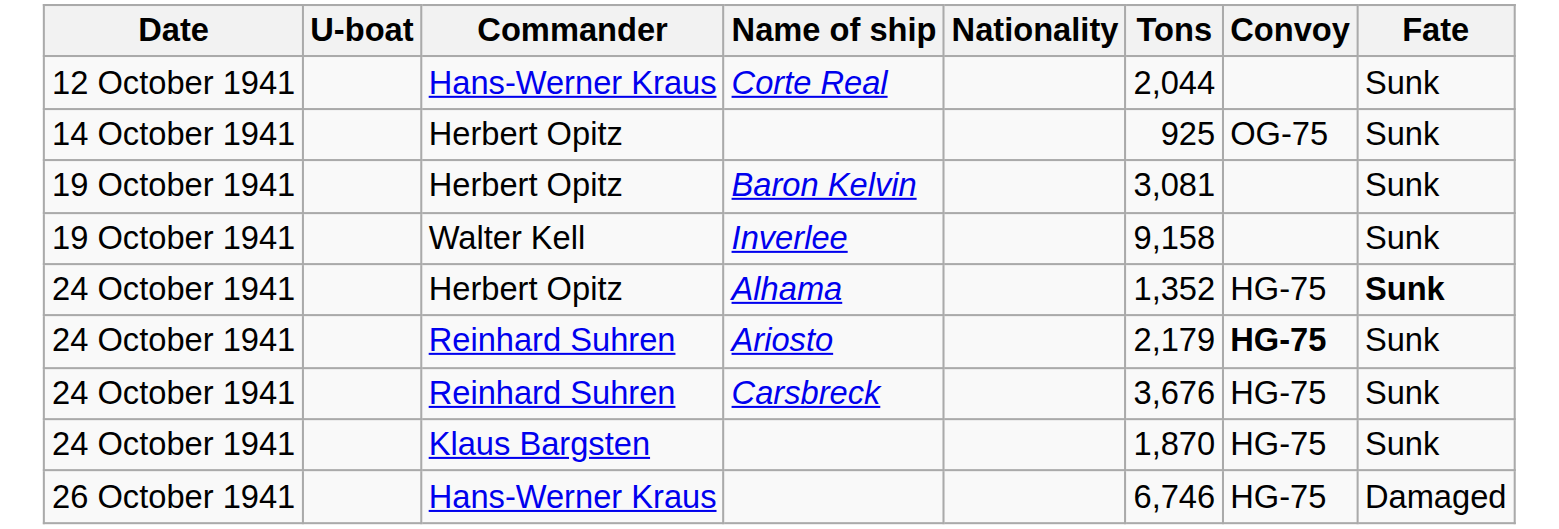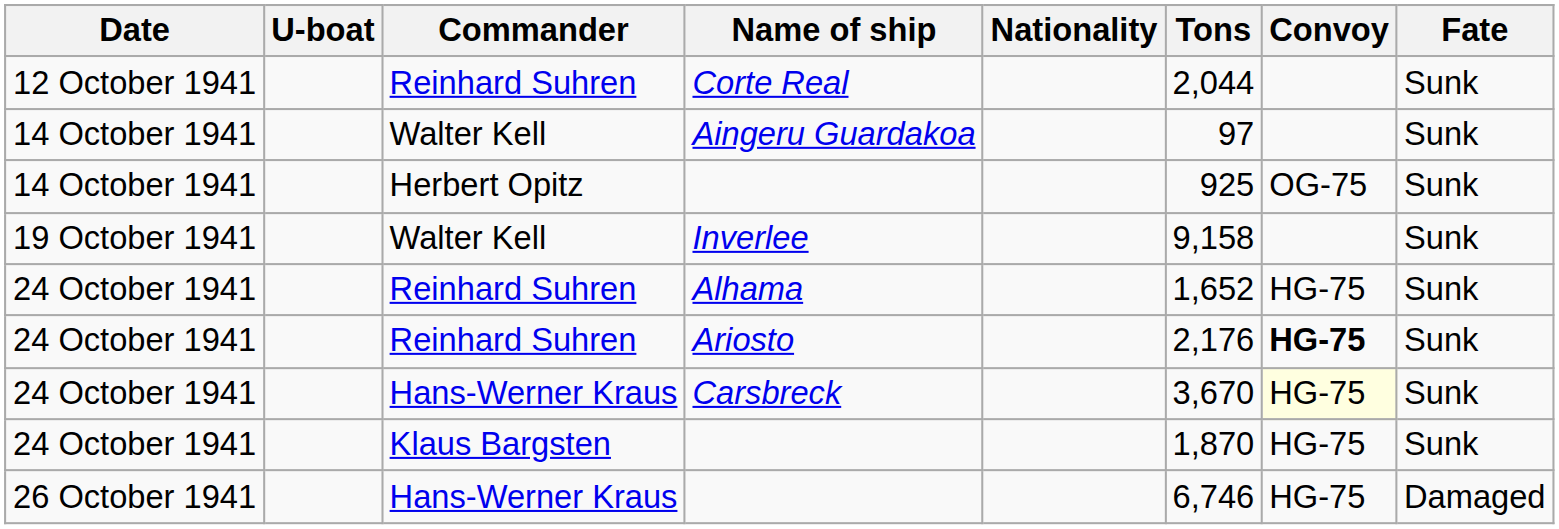 <table class="wikitable sortable" style="margin: 1em auto 1em auto;" style="margin: 1em auto 1em auto;">
 <tr>
 <th>Date</th>
 <th>U-boat</th>
 <th>Commander</th>
 <th>Name of ship</th>
 <th>Nationality</th>
 <th>Tons</th>
 <th>Convoy</th>
 <th>Fate</th>
 </tr>
 <tr>
 <td align="right">12 October 1941</td>
 <td align="left"></td>
-<td align="left"><a href='#'>Hans-Werner Kraus</a></td>
+<td align="left"><a href='#'>Reinhard Suhren</a></td>
 <td align="left"><a href='#'><em>Corte Real</em></a></td>
 <td align="left"></td>
 <td align="right">2,044</td>
+<td align="left"></td>
+<td align="left">Sunk</td>
+</tr>
+<tr>
+<td align="right">14 October 1941</td>
+<td align="left"></td>
+<td align="left">Walter Kell</td>
+<td align="left"><a href='#'><em>Aingeru Guardakoa</em></a></td>
+<td align="left"></td>
+<td align="right">97</td>
 <td align="left"></td>
 <td align="left">Sunk</td>
 </tr>
 <tr>
 <td align="right">14 October 1941</td>
 <td align="left"></td>
 <td align="left">Herbert Opitz</td>
 <td align="left"></td>
 <td align="left"></td>
 <td align="right">925</td>
 <td align="left">OG-75</td>
 <td align="left">Sunk</td>
 </tr>
 <tr>
 <td align="right">19 October 1941</td>
 <td align="left"></td>
-<td align="left">Herbert Opitz</td>
-<td align="left"><a href='#'><em>Baron Kelvin</em></a></td>
-<td align="left"></td>
-<td align="right">3,081</td>
-<td align="left"></td>
-<td align="left">Sunk</td>
-</tr>
-<tr>
-<td align="right">19 October 1941</td>
-<td align="left"></td>
 <td align="left">Walter Kell</td>
 <td align="left"><a href='#'><em>Inverlee</em></a></td>
 <td align="left"></td>
 <td align="right">9,158</td>
 <td align="left"></td>
 <td align="left">Sunk</td>
 </tr>
 <tr>
 <td align="right">24 October 1941</td>
 <td align="left"></td>
-<td align="left">Herbert Opitz</td>
+<td align="left"><a href='#'>Reinhard Suhren</a></td>
 <td align="left"><a href='#'><em>Alhama</em></a></td>
 <td align="left"></td>
-<td align="right">1,352</td>
+<td align="right">1,652</td>
 <td align="left">HG-75</td>
-<td align="left"><strong>Sunk</strong></td>
+<td align="left">Sunk</td>
 </tr>
 <tr>
 <td align="right">24 October 1941</td>
 <td align="left"></td>
 <td align="left"><a href='#'>Reinhard Suhren</a></td>
 <td align="left"><a href='#'><em>Ariosto</em></a></td>
 <td align="left"></td>
-<td align="right">2,179</td>
+<td align="right">2,176</td>
 <td align="left"><strong>HG-75</strong></td>
 <td align="left">Sunk</td>
 </tr>
 <tr>
 <td align="right">24 October 1941</td>
 <td align="left"></td>
-<td align="left"><a href='#'>Reinhard Suhren</a></td>
+<td align="left"><a href='#'>Hans-Werner Kraus</a></td>
 <td align="left"><a href='#'><em>Carsbreck</em></a></td>
 <td align="left"></td>
-<td align="right">3,676</td>
-<td align="left">HG-75</td>
+<td align="right">3,670</td>
+<td align="left" style="background: lightyellow;">HG-75</td>
 <td align="left">Sunk</td>
 </tr>
 <tr>
 <td align="right">24 October 1941</td>
 <td align="left"></td>
 <td align="left"><a href='#'>Klaus Bargsten</a></td>
 <td align="left"></td>
 <td align="left"></td>
 <td align="right">1,870</td>
 <td align="left">HG-75</td>
 <td align="left">Sunk</td>
 </tr>
 <tr>
 <td align="right">26 October 1941</td>
 <td align="left"></td>
 <td align="left"><a href='#'>Hans-Werner Kraus</a></td>
 <td align="left"></td>
 <td align="left"></td>
 <td align="right">6,746</td>
 <td align="left">HG-75</td>
 <td align="left">Damaged</td>
 </tr>
 </table>
